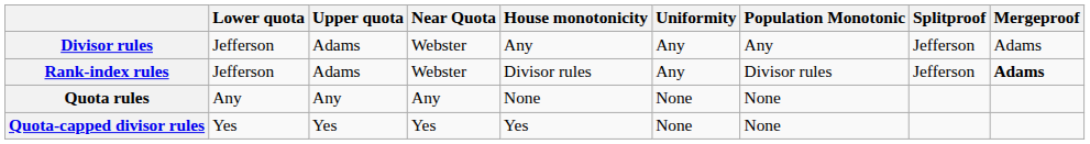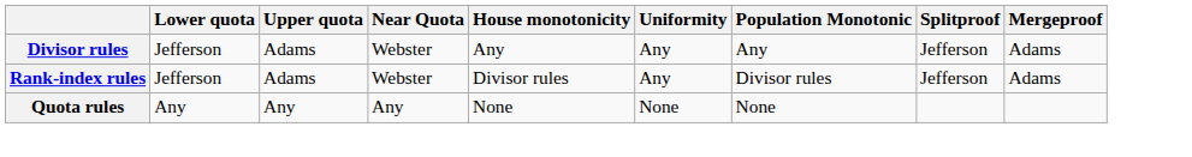 <table class="wikitable">
 <tr>
 <th></th>
 <th>Lower quota</th>
 <th>Upper quota</th>
 <th>Near Quota</th>
 <th>House monotonicity</th>
 <th>Uniformity</th>
 <th>Population Monotonic</th>
 <th>Splitproof</th>
 <th>Mergeproof</th>
 </tr>
 <tr>
 <th><a href='#'>Divisor rules</a></th>
 <td>Jefferson</td>
 <td>Adams</td>
 <td>Webster</td>
 <td>Any</td>
 <td>Any</td>
 <td>Any</td>
 <td>Jefferson</td>
 <td>Adams</td>
 </tr>
 <tr>
 <th><a href='#'>Rank-index rules</a></th>
 <td>Jefferson</td>
 <td>Adams</td>
 <td>Webster</td>
 <td>Divisor rules</td>
 <td>Any</td>
 <td>Divisor rules</td>
 <td>Jefferson</td>
-<td><strong>Adams</strong></td>
+<td>Adams</td>
 </tr>
 <tr>
 <th>Quota rules</th>
 <td>Any</td>
 <td>Any</td>
 <td>Any</td>
 <td>None</td>
 <td>None</td>
 <td>None</td>
 <td></td>
 <td></td>
 </tr>
-<tr>
-<th><a href='#'>Quota-capped divisor rules</a></th>
-<td>Yes</td>
-<td>Yes</td>
-<td>Yes</td>
-<td>Yes</td>
-<td>None</td>
-<td>None</td>
-<td></td>
-<td></td>
-</tr>
 </table>
